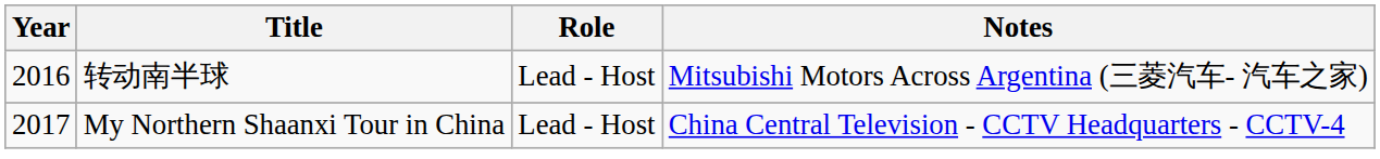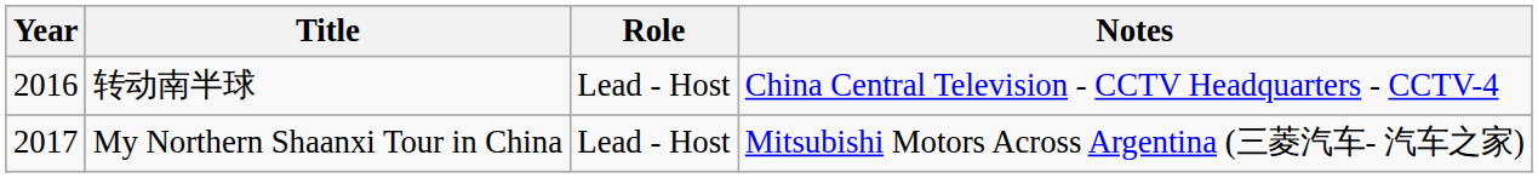 <table class="wikitable">
 <tr>
 <th>Year</th>
 <th>Title</th>
 <th>Role</th>
 <th>Notes</th>
 </tr>
 <tr>
 <td>2016</td>
 <td>转动南半球</td>
 <td>Lead - Host</td>
-<td><a href='#'>Mitsubishi</a> Motors Across <a href='#'>Argentina</a> (三菱汽车- 汽车之家) </td>
+<td><a href='#'>China Central Television</a> - <a href='#'>CCTV Headquarters</a> - <a href='#'>CCTV-4</a></td>
 </tr>
 <tr>
 <td>2017</td>
 <td>My Northern Shaanxi Tour in China</td>
 <td>Lead - Host</td>
-<td><a href='#'>China Central Television</a> - <a href='#'>CCTV Headquarters</a> - <a href='#'>CCTV-4</a></td>
+<td><a href='#'>Mitsubishi</a> Motors Across <a href='#'>Argentina</a> (三菱汽车- 汽车之家) </td>
 </tr>
 </table>
